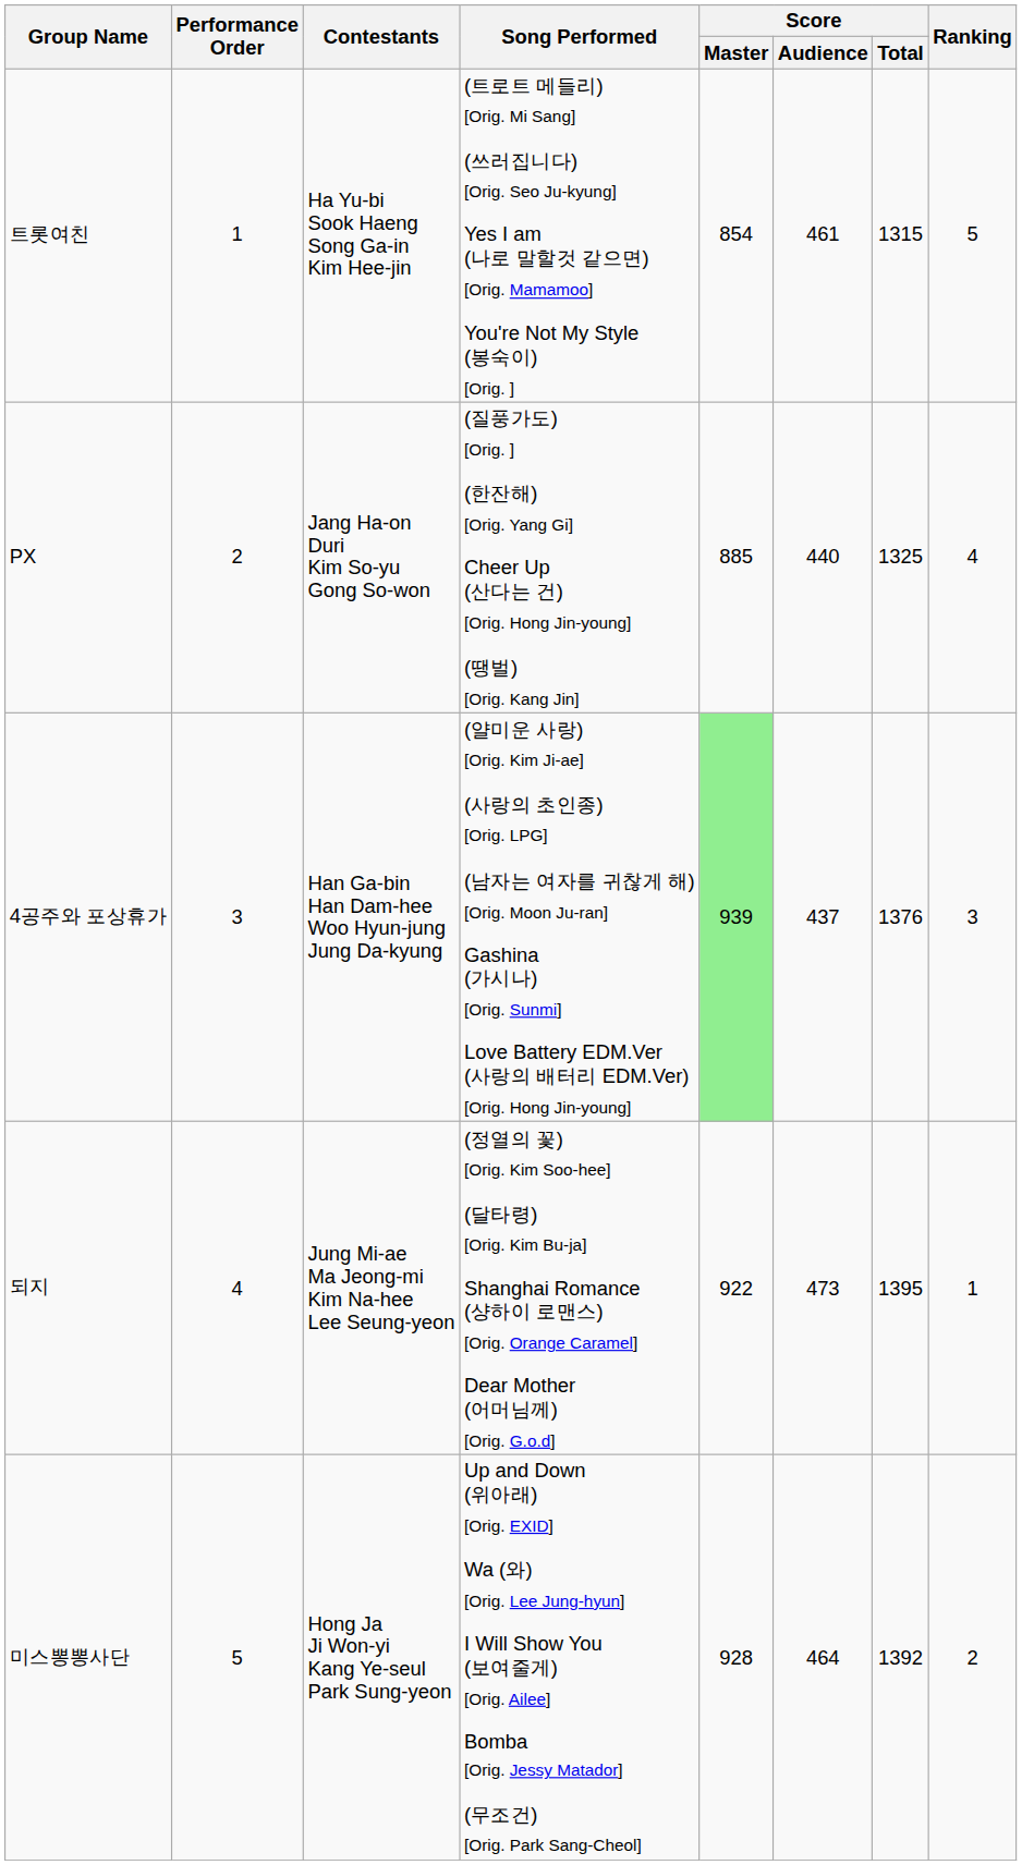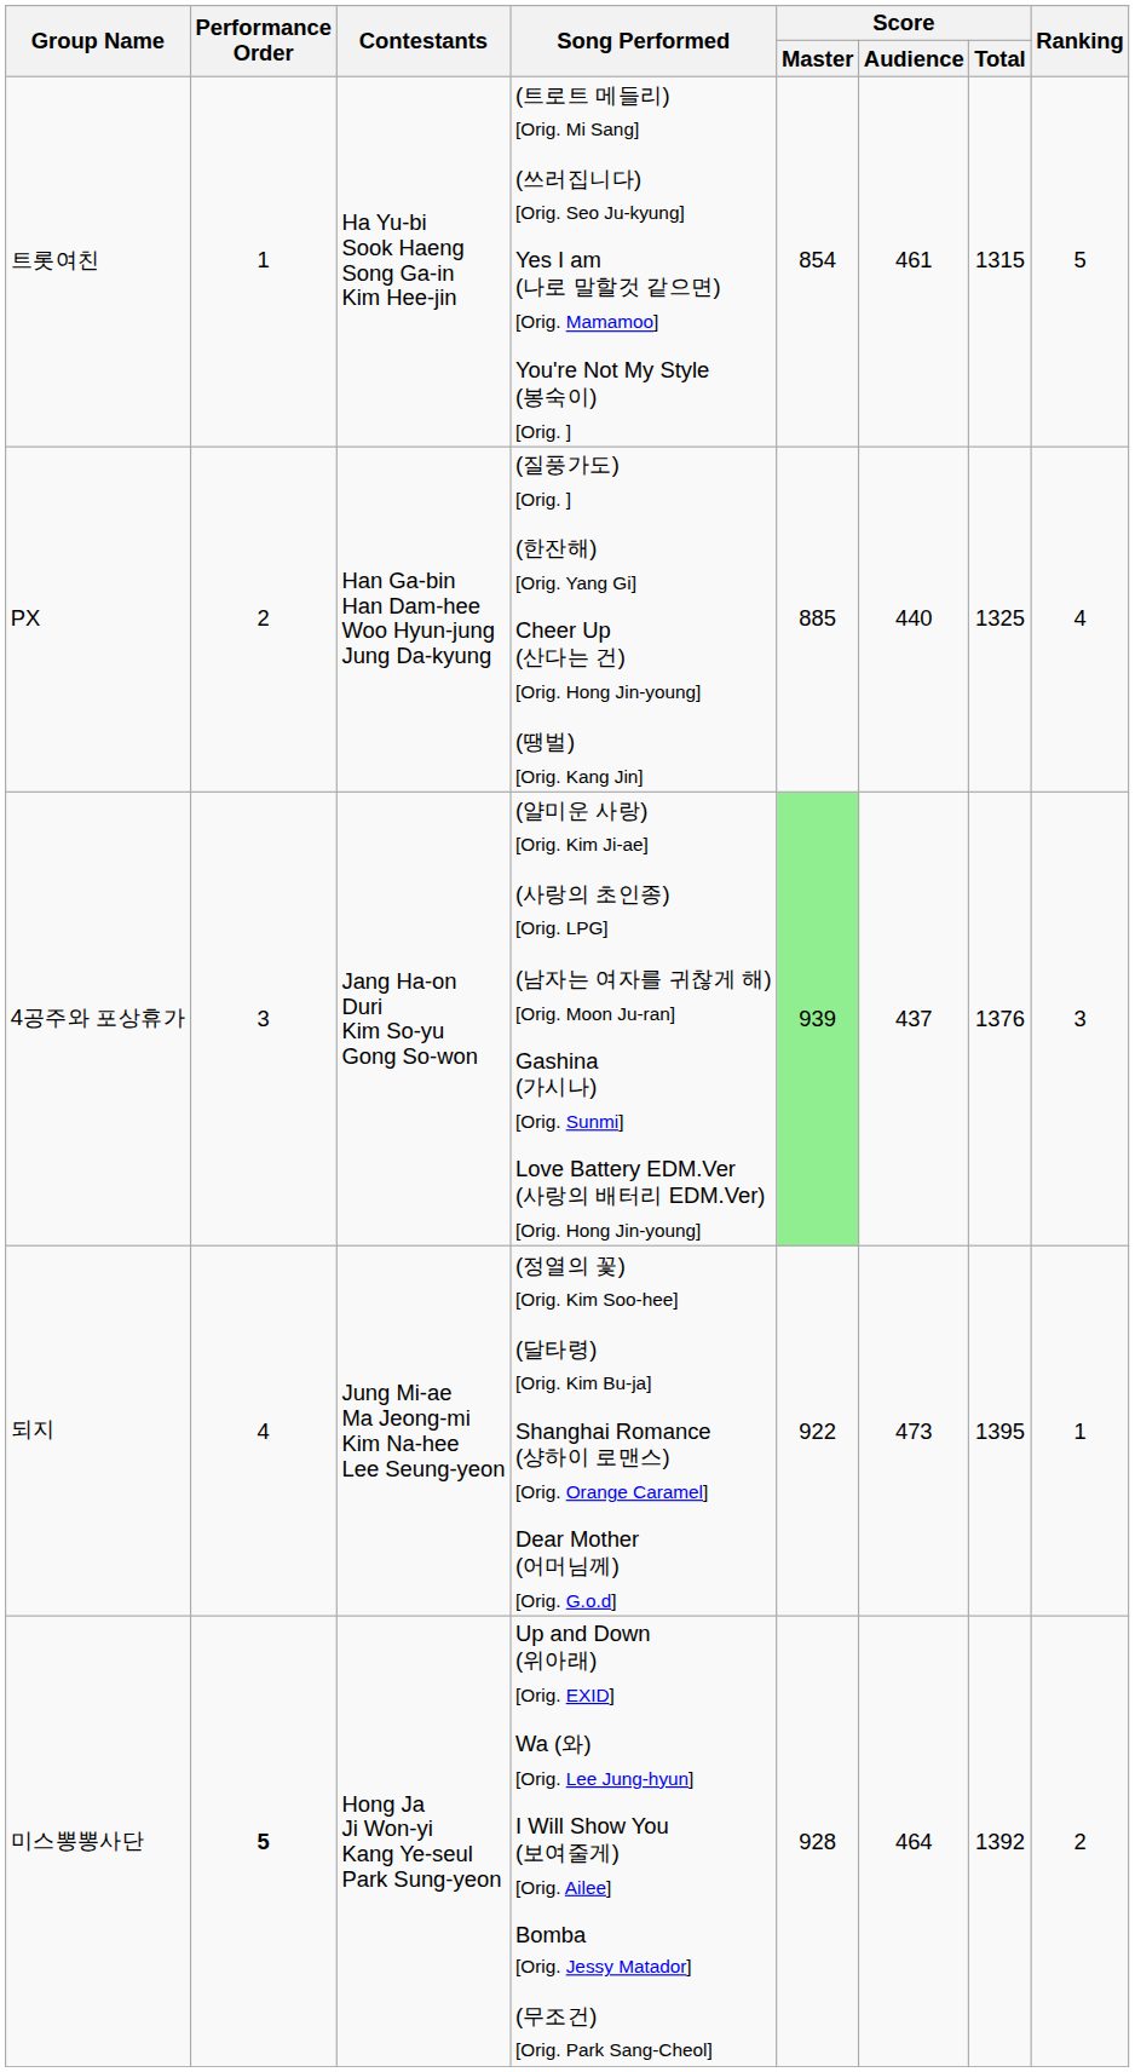 <table class="wikitable sortable">
 <tr>
 <th rowspan=2>Group Name</th>
 <th rowspan=2>Performance<br>Order</th>
 <th rowspan=2>Contestants</th>
 <th rowspan=2>Song Performed</th>
 <th colspan=3>Score</th>
 <th rowspan=2>Ranking</th>
 </tr>
 <tr>
 <th>Master</th>
 <th>Audience</th>
 <th>Total</th>
 </tr>
 <tr>
 <td>트롯여친</td>
 <td align=center>1</td>
 <td>Ha Yu-bi<br>Sook Haeng<br>Song Ga-in<br>Kim Hee-jin</td>
 <td>(트로트 메들리)<br><sub>[Orig. Mi Sang]</sub><br><br>(쓰러집니다)<br><sub>[Orig. Seo Ju-kyung]</sub><br><br>Yes I am<br>(나로 말할것 같으면)<br><sub>[Orig. <a href='#'>Mamamoo</a>]</sub><br><br>You're Not My Style<br>(봉숙이)<br><sub>[Orig. ]</sub></td>
 <td align=center>854</td>
 <td align=center>461</td>
 <td align=center>1315</td>
 <td align=center>5</td>
 </tr>
 <tr>
 <td>PX</td>
 <td align=center>2</td>
-<td>Jang Ha-on<br>Duri<br>Kim So-yu<br>Gong So-won</td>
+<td>Han Ga-bin<br>Han Dam-hee<br>Woo Hyun-jung<br>Jung Da-kyung</td>
 <td>(질풍가도)<br><sub>[Orig. ]</sub><br><br>(한잔해)<br><sub>[Orig. Yang Gi]</sub><br><br>Cheer Up<br>(산다는 건)<br><sub>[Orig. Hong Jin-young]</sub><br><br>(땡벌)<br><sub>[Orig. Kang Jin]</sub></td>
 <td align=center>885</td>
 <td align=center>440</td>
 <td align=center>1325</td>
 <td align=center>4</td>
 </tr>
 <tr>
 <td>4공주와 포상휴가</td>
 <td align=center>3</td>
-<td>Han Ga-bin<br>Han Dam-hee<br>Woo Hyun-jung<br>Jung Da-kyung</td>
+<td>Jang Ha-on<br>Duri<br>Kim So-yu<br>Gong So-won</td>
 <td>(얄미운 사랑)<br><sub>[Orig. Kim Ji-ae]</sub><br><br>(사랑의 초인종)<br><sub>[Orig. LPG]</sub><br><br>(남자는 여자를 귀찮게 해)<br><sub>[Orig. Moon Ju-ran]</sub><br><br>Gashina<br>(가시나)<br><sub>[Orig. <a href='#'>Sunmi</a>]</sub><br><br>Love Battery EDM.Ver<br>(사랑의 배터리 EDM.Ver)<br><sub>[Orig. Hong Jin-young]</sub></td>
 <td align=center style="background: lightgreen;">939</td>
 <td align=center>437</td>
 <td align=center>1376</td>
 <td align=center>3</td>
 </tr>
 <tr>
 <td>되지</td>
 <td align=center>4</td>
 <td>Jung Mi-ae<br>Ma Jeong-mi<br>Kim Na-hee<br>Lee Seung-yeon</td>
 <td>(정열의 꽃)<br><sub>[Orig. Kim Soo-hee]</sub><br><br>(달타령)<br><sub>[Orig. Kim Bu-ja]</sub><br><br>Shanghai Romance<br>(샹하이 로맨스)<br><sub>[Orig. <a href='#'>Orange Caramel</a>]</sub><br><br>Dear Mother<br>(어머님께)<br><sub>[Orig. <a href='#'>G.o.d</a>]</sub></td>
 <td align=center>922</td>
 <td align=center>473</td>
 <td align=center>1395</td>
 <td align=center>1</td>
 </tr>
 <tr>
 <td>미스뽕뽕사단</td>
-<td align=center>5</td>
+<td align=center><strong>5</strong></td>
 <td>Hong Ja<br>Ji Won-yi<br>Kang Ye-seul<br>Park Sung-yeon</td>
 <td>Up and Down<br>(위아래)<br><sub>[Orig. <a href='#'>EXID</a>]</sub><br><br>Wa (와)<br><sub>[Orig. <a href='#'>Lee Jung-hyun</a>]</sub><br><br>I Will Show You<br>(보여줄게)<br><sub>[Orig. <a href='#'>Ailee</a>]</sub><br><br>Bomba<br><sub>[Orig. <a href='#'>Jessy Matador</a>]</sub><br><br>(무조건)<br><sub>[Orig. Park Sang-Cheol]</sub></td>
 <td align=center>928</td>
 <td align=center>464</td>
 <td align=center>1392</td>
 <td align=center>2</td>
 </tr>
 </table>
